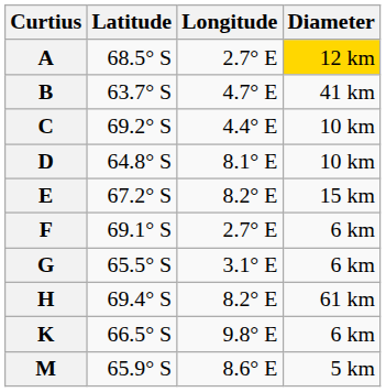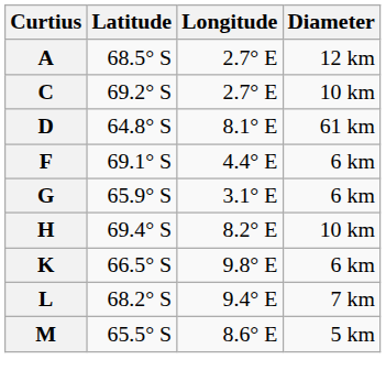 <table class="wikitable" style="text-align: right;">
 <tr>
 <th scope="col">Curtius</th>
 <th scope="col">Latitude</th>
 <th scope="col">Longitude</th>
 <th scope="col">Diameter</th>
 </tr>
 <tr>
 <th scope="row">A</th>
 <td>68.5° S</td>
 <td>2.7° E</td>
-<td style="background: gold;">12 km</td>
-</tr>
-<tr>
-<th scope="row">B</th>
-<td>63.7° S</td>
-<td>4.7° E</td>
-<td>41 km</td>
+<td>12 km</td>
 </tr>
 <tr>
 <th scope="row">C</th>
 <td>69.2° S</td>
-<td>4.4° E</td>
+<td>2.7° E</td>
 <td>10 km</td>
 </tr>
 <tr>
 <th scope="row">D</th>
 <td>64.8° S</td>
 <td>8.1° E</td>
-<td>10 km</td>
-</tr>
-<tr>
-<th scope="row">E</th>
-<td>67.2° S</td>
-<td>8.2° E</td>
-<td>15 km</td>
+<td>61 km</td>
 </tr>
 <tr>
 <th scope="row">F</th>
 <td>69.1° S</td>
-<td>2.7° E</td>
+<td>4.4° E</td>
 <td>6 km</td>
 </tr>
 <tr>
 <th scope="row">G</th>
-<td>65.5° S</td>
+<td>65.9° S</td>
 <td>3.1° E</td>
 <td>6 km</td>
 </tr>
 <tr>
 <th scope="row">H</th>
 <td>69.4° S</td>
 <td>8.2° E</td>
-<td>61 km</td>
+<td>10 km</td>
 </tr>
 <tr>
 <th scope="row">K</th>
 <td>66.5° S</td>
 <td>9.8° E</td>
 <td>6 km</td>
 </tr>
 <tr>
+<th scope="row">L</th>
+<td>68.2° S</td>
+<td>9.4° E</td>
+<td>7 km</td>
+</tr>
+<tr>
 <th scope="row">M</th>
-<td>65.9° S</td>
+<td>65.5° S</td>
 <td>8.6° E</td>
 <td>5 km</td>
 </tr>
 </table>
